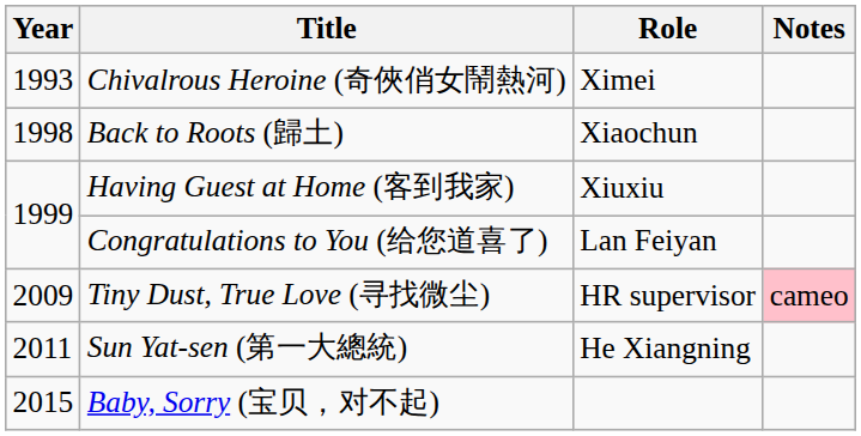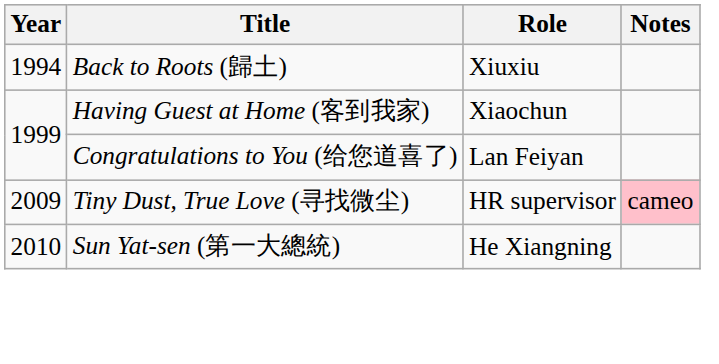 <table class="wikitable sortable">
 <tr>
 <th>Year</th>
 <th>Title</th>
 <th>Role</th>
 <th class="unsortable">Notes</th>
 </tr>
 <tr>
-<td>1993</td>
-<td><em>Chivalrous Heroine</em> (奇俠俏女鬧熱河)</td>
-<td>Ximei</td>
-<td></td>
-</tr>
-<tr>
-<td>1998</td>
+<td>1994</td>
 <td><em>Back to Roots</em> (歸土)</td>
-<td>Xiaochun</td>
+<td>Xiuxiu</td>
 <td></td>
 </tr>
 <tr>
 <td rowspan=2>1999</td>
 <td><em>Having Guest at Home</em> (客到我家)</td>
-<td>Xiuxiu</td>
+<td>Xiaochun</td>
 <td></td>
 </tr>
 <tr>
 <td><em>Congratulations to You</em> (给您道喜了)</td>
 <td>Lan Feiyan</td>
 <td></td>
 </tr>
 <tr>
 <td>2009</td>
 <td><em>Tiny Dust, True Love</em> (寻找微尘)</td>
 <td>HR supervisor</td>
 <td style="background: pink;">cameo</td>
 </tr>
 <tr>
-<td>2011</td>
+<td>2010</td>
 <td><em>Sun Yat-sen</em> (第一大總統)</td>
 <td>He Xiangning</td>
 <td></td>
 </tr>
-<tr>
-<td>2015</td>
-<td><em><a href='#'>Baby, Sorry</a></em> (宝贝，对不起)</td>
-<td></td>
-<td></td>
-</tr>
 </table>
